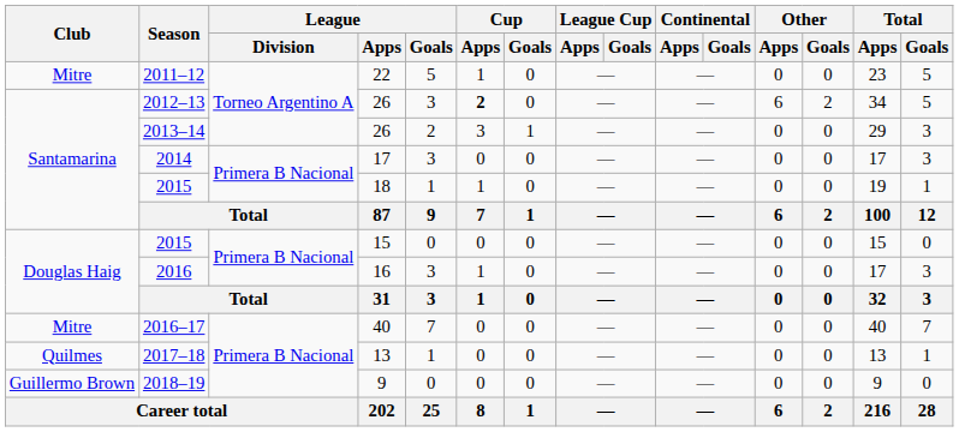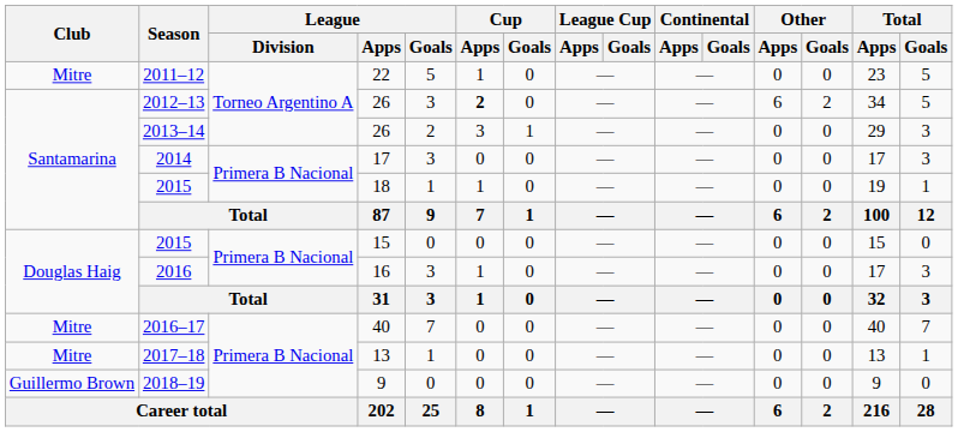 <table class="wikitable" style="text-align:center">
 <tr>
 <th rowspan="2">Club</th>
 <th rowspan="2">Season</th>
 <th colspan="3">League</th>
 <th colspan="2">Cup</th>
 <th colspan="2">League Cup</th>
 <th colspan="2">Continental</th>
 <th colspan="2">Other</th>
 <th colspan="2">Total</th>
 </tr>
 <tr>
 <th>Division</th>
 <th>Apps</th>
 <th>Goals</th>
 <th>Apps</th>
 <th>Goals</th>
 <th>Apps</th>
 <th>Goals</th>
 <th>Apps</th>
 <th>Goals</th>
 <th>Apps</th>
 <th>Goals</th>
 <th>Apps</th>
 <th>Goals</th>
 </tr>
 <tr>
 <td rowspan="1"><a href='#'>Mitre</a></td>
 <td><a href='#'>2011–12</a></td>
 <td rowspan="3"><a href='#'>Torneo Argentino A</a></td>
 <td>22</td>
 <td>5</td>
 <td>1</td>
 <td>0</td>
 <td colspan="2">—</td>
 <td colspan="2">—</td>
 <td>0</td>
 <td>0</td>
 <td>23</td>
 <td>5</td>
 </tr>
 <tr>
 <td rowspan="5"><a href='#'>Santamarina</a></td>
 <td><a href='#'>2012–13</a></td>
 <td>26</td>
 <td>3</td>
 <td><strong>2</strong></td>
 <td>0</td>
 <td colspan="2">—</td>
 <td colspan="2">—</td>
 <td>6</td>
 <td>2</td>
 <td>34</td>
 <td>5</td>
 </tr>
 <tr>
 <td><a href='#'>2013–14</a></td>
 <td>26</td>
 <td>2</td>
 <td>3</td>
 <td>1</td>
 <td colspan="2">—</td>
 <td colspan="2">—</td>
 <td>0</td>
 <td>0</td>
 <td>29</td>
 <td>3</td>
 </tr>
 <tr>
 <td><a href='#'>2014</a></td>
 <td rowspan="2"><a href='#'>Primera B Nacional</a></td>
 <td>17</td>
 <td>3</td>
 <td>0</td>
 <td>0</td>
 <td colspan="2">—</td>
 <td colspan="2">—</td>
 <td>0</td>
 <td>0</td>
 <td>17</td>
 <td>3</td>
 </tr>
 <tr>
 <td><a href='#'>2015</a></td>
 <td>18</td>
 <td>1</td>
 <td>1</td>
 <td>0</td>
 <td colspan="2">—</td>
 <td colspan="2">—</td>
 <td>0</td>
 <td>0</td>
 <td>19</td>
 <td>1</td>
 </tr>
 <tr>
 <th colspan="2">Total</th>
 <th>87</th>
 <th>9</th>
 <th>7</th>
 <th>1</th>
 <th colspan="2">—</th>
 <th colspan="2">—</th>
 <th>6</th>
 <th>2</th>
 <th>100</th>
 <th>12</th>
 </tr>
 <tr>
 <td rowspan="3"><a href='#'>Douglas Haig</a></td>
 <td><a href='#'>2015</a></td>
 <td rowspan="2"><a href='#'>Primera B Nacional</a></td>
 <td>15</td>
 <td>0</td>
 <td>0</td>
 <td>0</td>
 <td colspan="2">—</td>
 <td colspan="2">—</td>
 <td>0</td>
 <td>0</td>
 <td>15</td>
 <td>0</td>
 </tr>
 <tr>
 <td><a href='#'>2016</a></td>
 <td>16</td>
 <td>3</td>
 <td>1</td>
 <td>0</td>
 <td colspan="2">—</td>
 <td colspan="2">—</td>
 <td>0</td>
 <td>0</td>
 <td>17</td>
 <td>3</td>
 </tr>
 <tr>
 <th colspan="2">Total</th>
 <th>31</th>
 <th>3</th>
 <th>1</th>
 <th>0</th>
 <th colspan="2">—</th>
 <th colspan="2">—</th>
 <th>0</th>
 <th>0</th>
 <th>32</th>
 <th>3</th>
 </tr>
 <tr>
 <td rowspan="1"><a href='#'>Mitre</a></td>
 <td><a href='#'>2016–17</a></td>
 <td rowspan="3"><a href='#'>Primera B Nacional</a></td>
 <td>40</td>
 <td>7</td>
 <td>0</td>
 <td>0</td>
 <td colspan="2">—</td>
 <td colspan="2">—</td>
 <td>0</td>
 <td>0</td>
 <td>40</td>
 <td>7</td>
 </tr>
 <tr>
-<td rowspan="1"><a href='#'>Quilmes</a></td>
+<td rowspan="1"><a href='#'>Mitre</a></td>
 <td><a href='#'>2017–18</a></td>
 <td>13</td>
 <td>1</td>
 <td>0</td>
 <td>0</td>
 <td colspan="2">—</td>
 <td colspan="2">—</td>
 <td>0</td>
 <td>0</td>
 <td>13</td>
 <td>1</td>
 </tr>
 <tr>
 <td rowspan="1"><a href='#'>Guillermo Brown</a></td>
 <td><a href='#'>2018–19</a></td>
 <td>9</td>
 <td>0</td>
 <td>0</td>
 <td>0</td>
 <td colspan="2">—</td>
 <td colspan="2">—</td>
 <td>0</td>
 <td>0</td>
 <td>9</td>
 <td>0</td>
 </tr>
 <tr>
 <th colspan="3">Career total</th>
 <th>202</th>
 <th>25</th>
 <th>8</th>
 <th>1</th>
 <th colspan="2">—</th>
 <th colspan="2">—</th>
 <th>6</th>
 <th>2</th>
 <th>216</th>
 <th>28</th>
 </tr>
 </table>
